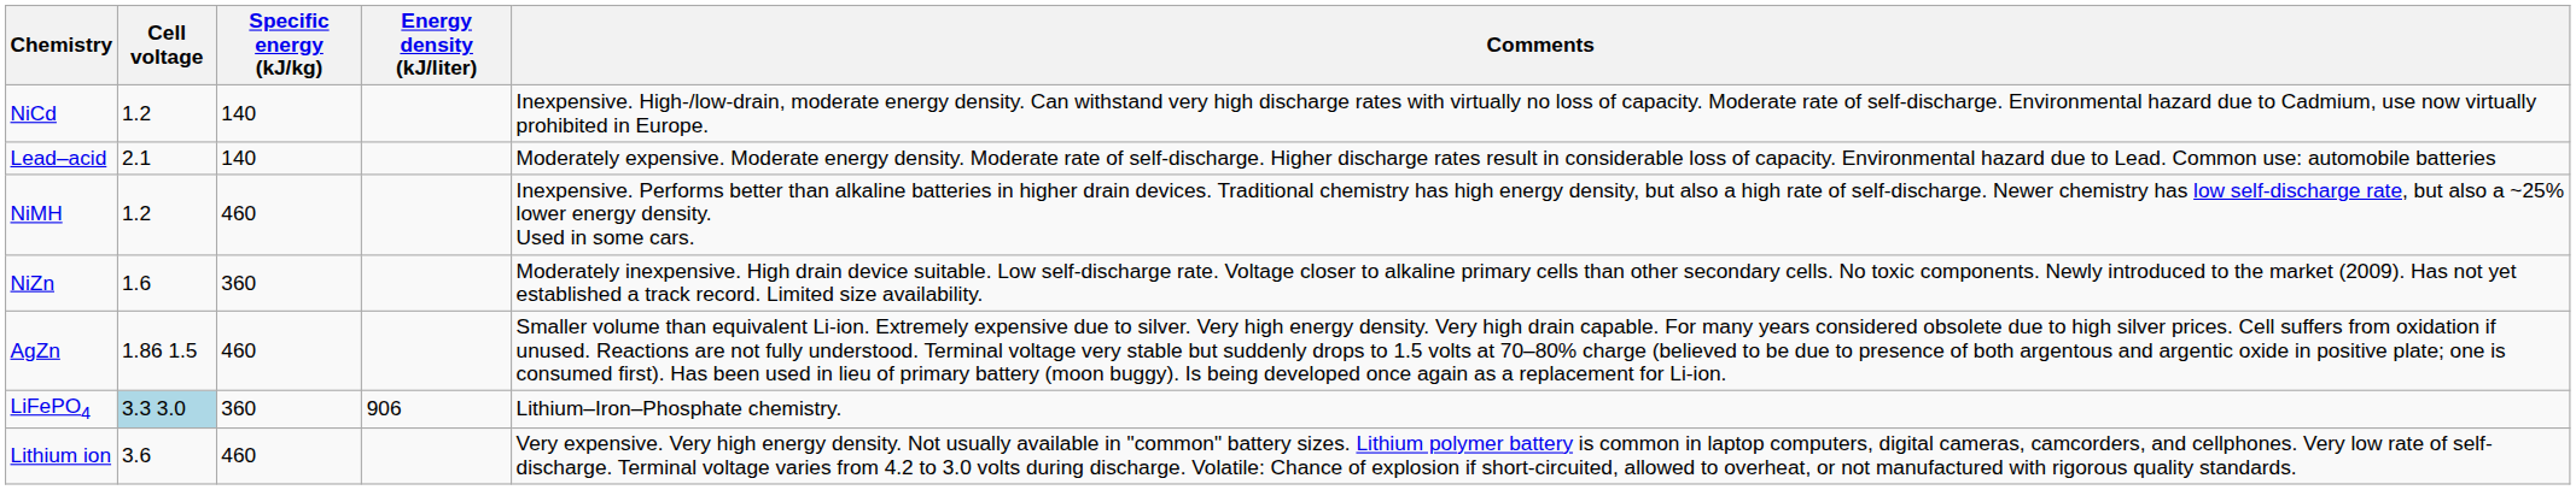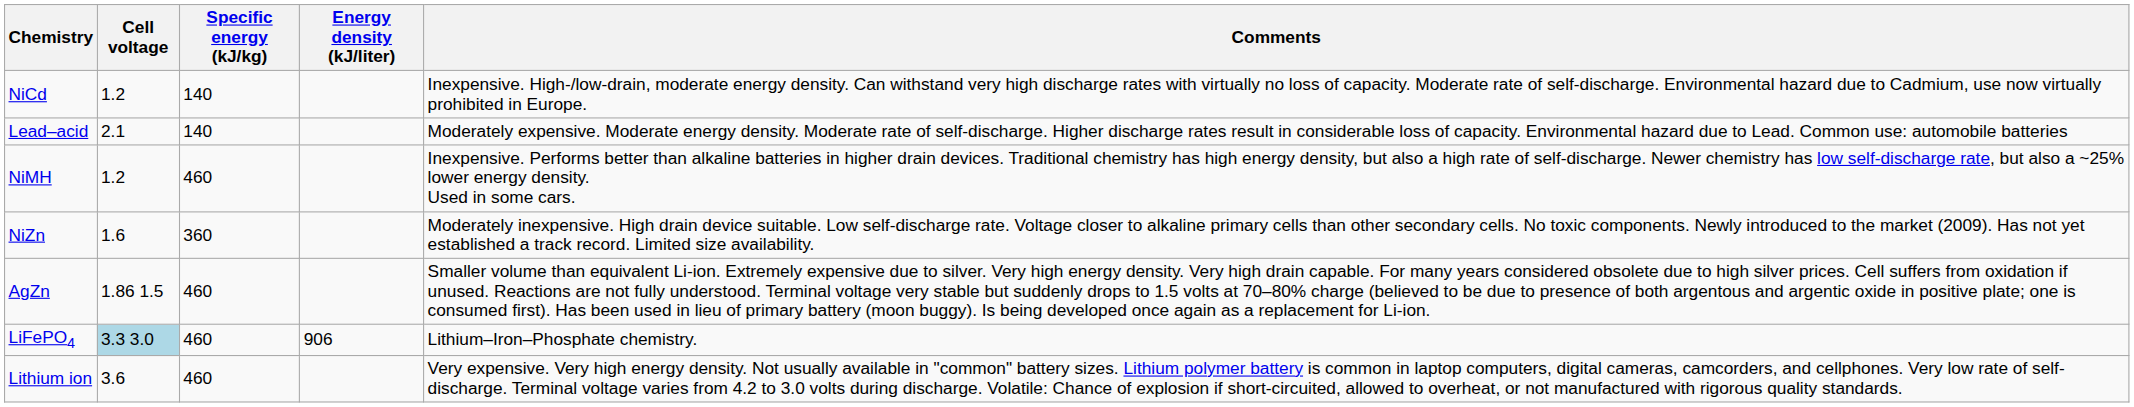 <table class="wikitable sortable">
 <tr>
 <th>Chemistry</th>
 <th>Cell voltage</th>
 <th><a href='#'>Specific energy</a> (kJ/kg)</th>
 <th><a href='#'>Energy density</a> (kJ/liter)</th>
 <th>Comments</th>
 </tr>
 <tr>
 <td><a href='#'>NiCd</a></td>
 <td>1.2</td>
 <td>140</td>
 <td></td>
 <td>Inexpensive. High-/low-drain, moderate energy density. Can withstand very high discharge rates with virtually no loss of capacity. Moderate rate of self-discharge. Environmental hazard due to Cadmium, use now virtually prohibited in Europe.</td>
 </tr>
 <tr>
 <td><a href='#'>Lead–acid</a></td>
 <td>2.1</td>
 <td>140</td>
 <td></td>
 <td>Moderately expensive. Moderate energy density. Moderate rate of self-discharge. Higher discharge rates result in considerable loss of capacity. Environmental hazard due to Lead. Common use: automobile batteries</td>
 </tr>
 <tr>
 <td><a href='#'>NiMH</a></td>
 <td>1.2</td>
 <td>460</td>
 <td></td>
 <td>Inexpensive. Performs better than alkaline batteries in higher drain devices. Traditional chemistry has high energy density, but also a high rate of self-discharge. Newer chemistry has <a href='#'>low self-discharge rate</a>, but also a ~25% lower energy density. <br>Used in some cars.</td>
 </tr>
 <tr>
 <td><a href='#'>NiZn</a></td>
 <td>1.6</td>
 <td>360</td>
 <td></td>
 <td>Moderately inexpensive. High drain device suitable. Low self-discharge rate. Voltage closer to alkaline primary cells than other secondary cells. No toxic components. Newly introduced to the market (2009). Has not yet established a track record. Limited size availability.</td>
 </tr>
 <tr>
 <td><a href='#'>AgZn</a></td>
 <td>1.86 1.5</td>
 <td>460</td>
 <td></td>
 <td>Smaller volume than equivalent Li-ion. Extremely expensive due to silver. Very high energy density. Very high drain capable. For many years considered obsolete due to high silver prices. Cell suffers from oxidation if unused. Reactions are not fully understood. Terminal voltage very stable but suddenly drops to 1.5 volts at 70–80% charge (believed to be due to presence of both argentous and argentic oxide in positive plate; one is consumed first). Has been used in lieu of primary battery (moon buggy). Is being developed once again as a replacement for Li-ion.</td>
 </tr>
 <tr>
 <td><a href='#'>LiFePO<sub>4</sub></a></td>
 <td style="background: lightblue;">3.3 3.0</td>
-<td>360</td>
+<td>460</td>
 <td>906</td>
 <td>Lithium–Iron–Phosphate chemistry.</td>
 </tr>
 <tr>
 <td><a href='#'>Lithium ion</a></td>
 <td>3.6</td>
 <td>460</td>
 <td></td>
 <td>Very expensive. Very high energy density. Not usually available in "common" battery sizes. <a href='#'>Lithium polymer battery</a> is common in laptop computers, digital cameras, camcorders, and cellphones. Very low rate of self-discharge.  Terminal voltage varies from 4.2 to 3.0 volts during discharge. Volatile: Chance of explosion if short-circuited, allowed to overheat, or not manufactured with rigorous quality standards.</td>
 </tr>
 </table>
